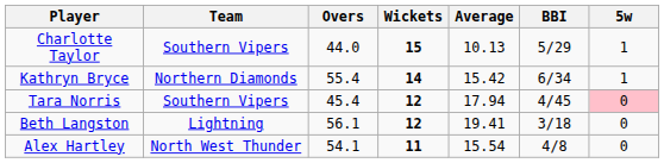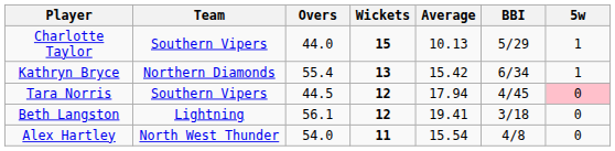 <table class="wikitable" style="text-align:center">
 <tr>
 <th width=125>Player</th>
 <th width=150>Team</th>
 <th width=60>Overs</th>
 <th width=60>Wickets</th>
 <th width=60>Average</th>
 <th width=60>BBI</th>
 <th width=60>5w</th>
 </tr>
 <tr>
 <td><a href='#'>Charlotte Taylor</a></td>
 <td><a href='#'>Southern Vipers</a></td>
 <td>44.0</td>
 <td><strong>15</strong></td>
 <td>10.13</td>
 <td>5/29</td>
 <td>1</td>
 </tr>
 <tr>
 <td><a href='#'>Kathryn Bryce</a></td>
 <td><a href='#'>Northern Diamonds</a></td>
 <td>55.4</td>
-<td><strong>14</strong></td>
+<td><strong>13</strong></td>
 <td>15.42</td>
 <td>6/34</td>
 <td>1</td>
 </tr>
 <tr>
 <td><a href='#'>Tara Norris</a></td>
 <td><a href='#'>Southern Vipers</a></td>
-<td>45.4</td>
+<td>44.5</td>
 <td><strong>12</strong></td>
 <td>17.94</td>
 <td>4/45</td>
 <td style="background: pink;">0</td>
 </tr>
 <tr>
 <td><a href='#'>Beth Langston</a></td>
 <td><a href='#'>Lightning</a></td>
 <td>56.1</td>
 <td><strong>12</strong></td>
 <td>19.41</td>
 <td>3/18</td>
 <td>0</td>
 </tr>
 <tr>
 <td><a href='#'>Alex Hartley</a></td>
 <td><a href='#'>North West Thunder</a></td>
-<td>54.1</td>
+<td>54.0</td>
 <td><strong>11</strong></td>
 <td>15.54</td>
 <td>4/8</td>
 <td>0</td>
 </tr>
 </table>
